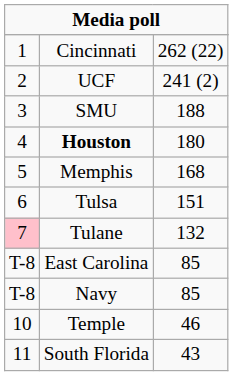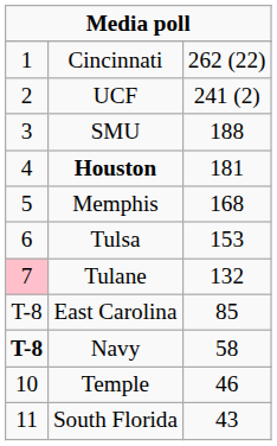 <table class="wikitable">
 <tr align="center">
 <td align="center" Colspan="3"><strong>Media poll</strong></td>
 </tr>
 <tr align="center">
 </tr>
 <tr align="center">
 <td>1</td>
 <td>Cincinnati</td>
 <td>262 (22)</td>
 </tr>
 <tr align="center">
 <td>2</td>
 <td>UCF</td>
 <td>241 (2)</td>
 </tr>
 <tr align="center">
 <td>3</td>
 <td>SMU</td>
 <td>188</td>
 </tr>
 <tr align="center">
 <td>4</td>
 <td><strong>Houston</strong></td>
-<td>180</td>
+<td>181</td>
 </tr>
 <tr align="center">
 <td>5</td>
 <td>Memphis</td>
 <td>168</td>
 </tr>
 <tr align="center">
 <td>6</td>
 <td>Tulsa</td>
-<td>151</td>
+<td>153</td>
 </tr>
 <tr align="center">
 <td style="background: pink;">7</td>
 <td>Tulane</td>
 <td>132</td>
 </tr>
 <tr align="center">
 <td>T-8</td>
 <td>East Carolina</td>
 <td>85</td>
 </tr>
 <tr align="center">
-<td>T-8</td>
+<td><strong>T-8</strong></td>
 <td>Navy</td>
-<td>85</td>
+<td>58</td>
 </tr>
 <tr align="center">
 <td>10</td>
 <td>Temple</td>
 <td>46</td>
 </tr>
 <tr align="center">
 <td>11</td>
 <td>South Florida</td>
 <td>43</td>
 </tr>
 </table>
